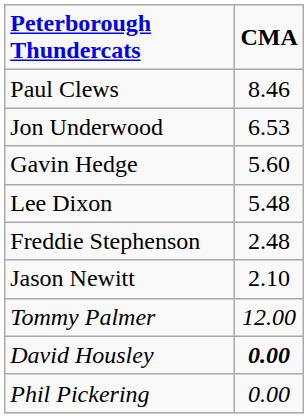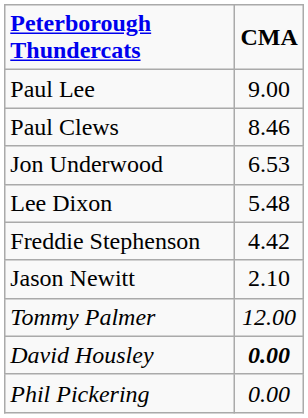 <table class=wikitable width="200">
 <tr>
 <td><strong><a href='#'>Peterborough Thundercats</a></strong></td>
 <td align="center"><strong>CMA</strong></td>
+</tr>
+<tr>
+<td>Paul Lee</td>
+<td align="center">9.00</td>
 </tr>
 <tr>
 <td>Paul Clews</td>
 <td align="center">8.46</td>
 </tr>
 <tr>
 <td>Jon Underwood</td>
 <td align="center">6.53</td>
 </tr>
 <tr>
-<td>Gavin Hedge</td>
-<td align="center">5.60</td>
-</tr>
-<tr>
 <td>Lee Dixon</td>
 <td align="center">5.48</td>
 </tr>
 <tr>
 <td>Freddie Stephenson</td>
-<td align="center">2.48</td>
+<td align="center">4.42</td>
 </tr>
 <tr>
 <td>Jason Newitt</td>
 <td align="center">2.10</td>
 </tr>
 <tr>
 <td><em>Tommy Palmer</em></td>
 <td align="center"><em>12.00</em></td>
 </tr>
 <tr>
 <td><em>David Housley</em></td>
 <td align="center"><strong><em>0.00</em></strong></td>
 </tr>
 <tr>
 <td><em>Phil Pickering</em></td>
 <td align="center"><em>0.00</em></td>
 </tr>
 </table>
